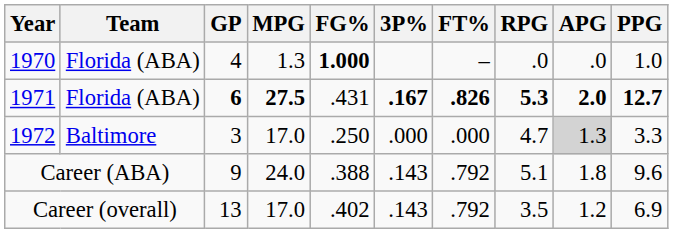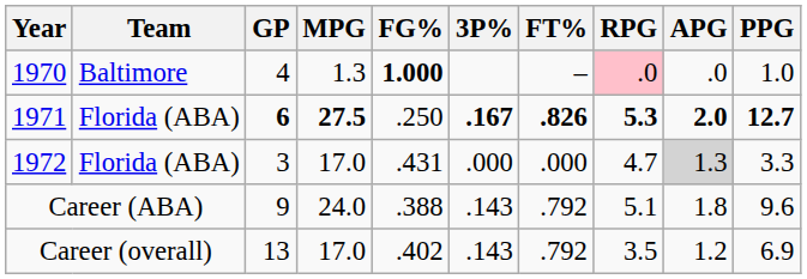 <table class="wikitable sortable" style="font-size:95%; text-align:right;">
 <tr>
 <th>Year</th>
 <th>Team</th>
 <th>GP</th>
 <th>MPG</th>
 <th>FG%</th>
 <th>3P%</th>
 <th>FT%</th>
 <th>RPG</th>
 <th>APG</th>
 <th>PPG</th>
 </tr>
 <tr>
 <td style="text-align:left;"><a href='#'>1970</a></td>
-<td style="text-align:left;"><a href='#'>Florida</a> (ABA)</td>
+<td style="text-align:left;"><a href='#'>Baltimore</a></td>
 <td>4</td>
 <td>1.3</td>
 <td><strong>1.000</strong></td>
 <td></td>
 <td>–</td>
-<td>.0</td>
+<td style="background: pink;">.0</td>
 <td>.0</td>
 <td>1.0</td>
 </tr>
 <tr>
 <td style="text-align:left;"><a href='#'>1971</a></td>
 <td style="text-align:left;"><a href='#'>Florida</a> (ABA)</td>
 <td><strong>6</strong></td>
 <td><strong>27.5</strong></td>
-<td>.431</td>
+<td>.250</td>
 <td><strong>.167</strong></td>
 <td><strong>.826</strong></td>
 <td><strong>5.3</strong></td>
 <td><strong>2.0</strong></td>
 <td><strong>12.7</strong></td>
 </tr>
 <tr>
 <td style="text-align:left;"><a href='#'>1972</a></td>
-<td style="text-align:left;"><a href='#'>Baltimore</a></td>
+<td style="text-align:left;"><a href='#'>Florida</a> (ABA)</td>
 <td>3</td>
 <td>17.0</td>
-<td>.250</td>
+<td>.431</td>
 <td>.000</td>
 <td>.000</td>
 <td>4.7</td>
 <td style="background: lightgrey;">1.3</td>
 <td>3.3</td>
 </tr>
 <tr class="sortbottom">
 <td colspan="2" style="text-align:center;">Career (ABA)</td>
 <td>9</td>
 <td>24.0</td>
 <td>.388</td>
 <td>.143</td>
 <td>.792</td>
 <td>5.1</td>
 <td>1.8</td>
 <td>9.6</td>
 </tr>
 <tr class="sortbottom">
 <td colspan="2" style="text-align:center;">Career (overall)</td>
 <td>13</td>
 <td>17.0</td>
 <td>.402</td>
 <td>.143</td>
 <td>.792</td>
 <td>3.5</td>
 <td>1.2</td>
 <td>6.9</td>
 </tr>
 </table>
